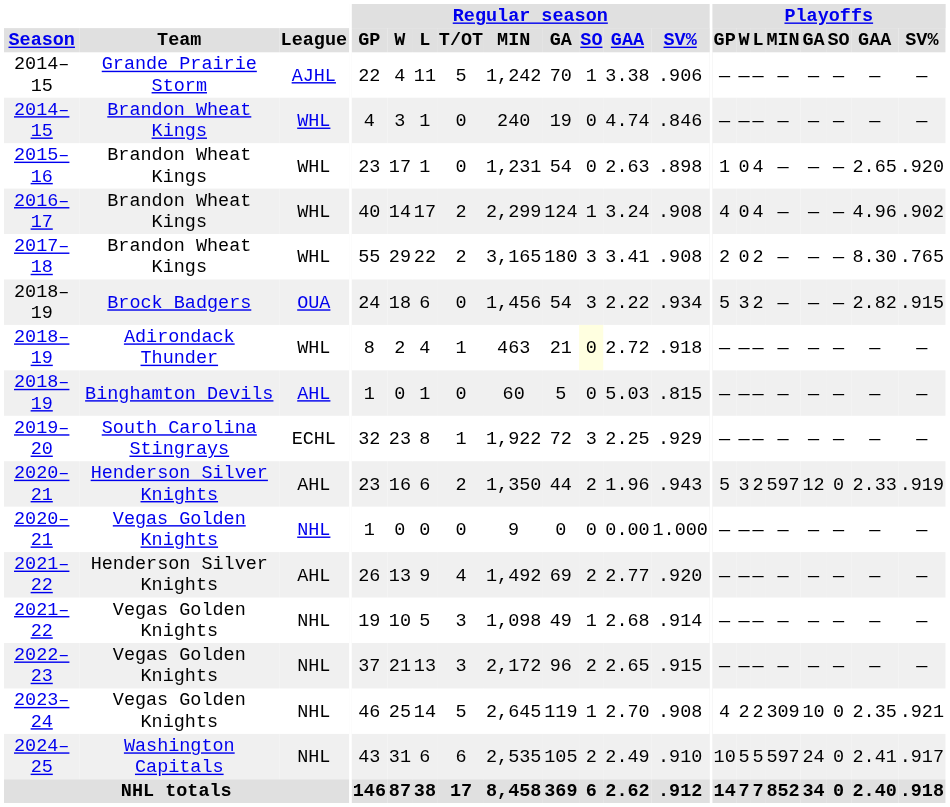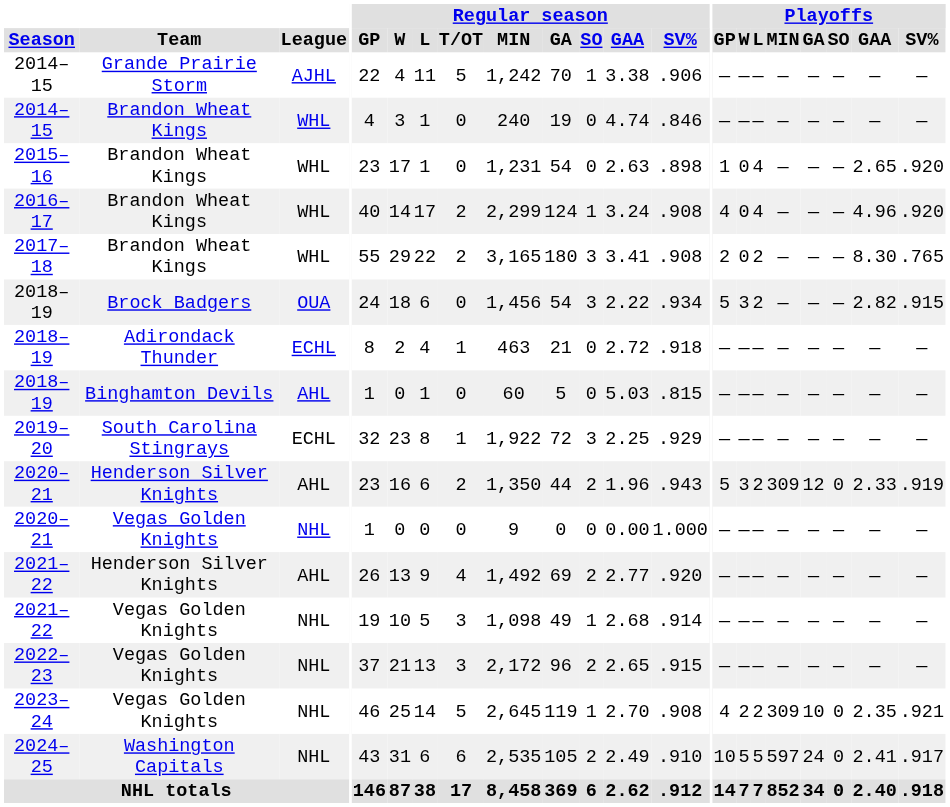 <table border="0" cellpadding="1" cellspacing="0" style="text-align:center; width:75%;">
 <tr bgcolor="#e0e0e0">
 <th colspan="3" bgcolor="#ffffff"></th>
 <th rowspan="99" bgcolor="#ffffff"></th>
 <th colspan="9" bgcolor="#e0e0e0"><a href='#'>Regular season</a></th>
 <th rowspan="99" bgcolor="#ffffff"></th>
 <th colspan="8" bgcolor="#e0e0e0"><a href='#'>Playoffs</a></th>
 </tr>
 <tr bgcolor="#e0e0e0">
 <th><a href='#'>Season</a></th>
 <th>Team</th>
 <th>League</th>
 <th>GP</th>
 <th>W</th>
 <th>L</th>
 <th>T/OT</th>
 <th>MIN</th>
 <th>GA</th>
 <th><a href='#'>SO</a></th>
 <th><a href='#'>GAA</a></th>
 <th><a href='#'>SV%</a></th>
 <th>GP</th>
 <th>W</th>
 <th>L</th>
 <th>MIN</th>
 <th>GA</th>
 <th>SO</th>
 <th>GAA</th>
 <th>SV%</th>
 </tr>
 <tr>
 <td 2014–15 AJHL season>2014–15</td>
 <td><a href='#'>Grande Prairie Storm</a></td>
 <td><a href='#'>AJHL</a></td>
 <td>22</td>
 <td>4</td>
 <td>11</td>
 <td>5</td>
 <td>1,242</td>
 <td>70</td>
 <td>1</td>
 <td>3.38</td>
 <td>.906</td>
 <td>—</td>
 <td>—</td>
 <td>—</td>
 <td>—</td>
 <td>—</td>
 <td>—</td>
 <td>—</td>
 <td>—</td>
 </tr>
 <tr bgcolor="#f0f0f0">
 <td><a href='#'>2014–15</a></td>
 <td><a href='#'>Brandon Wheat Kings</a></td>
 <td><a href='#'>WHL</a></td>
 <td>4</td>
 <td>3</td>
 <td>1</td>
 <td>0</td>
 <td>240</td>
 <td>19</td>
 <td>0</td>
 <td>4.74</td>
 <td>.846</td>
 <td>—</td>
 <td>—</td>
 <td>—</td>
 <td>—</td>
 <td>—</td>
 <td>—</td>
 <td>—</td>
 <td>—</td>
 </tr>
 <tr>
 <td><a href='#'>2015–16</a></td>
 <td>Brandon Wheat Kings</td>
 <td>WHL</td>
 <td>23</td>
 <td>17</td>
 <td>1</td>
 <td>0</td>
 <td>1,231</td>
 <td>54</td>
 <td>0</td>
 <td>2.63</td>
 <td>.898</td>
 <td>1</td>
 <td>0</td>
 <td>4</td>
 <td>—</td>
 <td>—</td>
 <td>—</td>
 <td>2.65</td>
 <td>.920</td>
 </tr>
 <tr bgcolor="#f0f0f0">
 <td><a href='#'>2016–17</a></td>
 <td>Brandon Wheat Kings</td>
 <td>WHL</td>
 <td>40</td>
 <td>14</td>
 <td>17</td>
 <td>2</td>
 <td>2,299</td>
 <td>124</td>
 <td>1</td>
 <td>3.24</td>
 <td>.908</td>
 <td>4</td>
 <td>0</td>
 <td>4</td>
 <td>—</td>
 <td>—</td>
 <td>—</td>
 <td>4.96</td>
-<td>.902</td>
+<td>.920</td>
 </tr>
 <tr>
 <td><a href='#'>2017–18</a></td>
 <td>Brandon Wheat Kings</td>
 <td>WHL</td>
 <td>55</td>
 <td>29</td>
 <td>22</td>
 <td>2</td>
 <td>3,165</td>
 <td>180</td>
 <td>3</td>
 <td>3.41</td>
 <td>.908</td>
 <td>2</td>
 <td>0</td>
 <td>2</td>
 <td>—</td>
 <td>—</td>
 <td>—</td>
 <td>8.30</td>
 <td>.765</td>
 </tr>
 <tr bgcolor="#f0f0f0">
 <td 2018–19 OUA Hockey season>2018–19</td>
 <td><a href='#'>Brock Badgers</a></td>
 <td><a href='#'>OUA</a></td>
 <td>24</td>
 <td>18</td>
 <td>6</td>
 <td>0</td>
 <td>1,456</td>
 <td>54</td>
 <td>3</td>
 <td>2.22</td>
 <td>.934</td>
 <td>5</td>
 <td>3</td>
 <td>2</td>
 <td>—</td>
 <td>—</td>
 <td>—</td>
 <td>2.82</td>
 <td>.915</td>
 </tr>
 <tr>
 <td><a href='#'>2018–19</a></td>
 <td><a href='#'>Adirondack Thunder</a></td>
-<td>WHL</td>
+<td><a href='#'>ECHL</a></td>
 <td>8</td>
 <td>2</td>
 <td>4</td>
 <td>1</td>
 <td>463</td>
 <td>21</td>
-<td style="background: lightyellow;">0</td>
+<td>0</td>
 <td>2.72</td>
 <td>.918</td>
 <td>—</td>
 <td>—</td>
 <td>—</td>
 <td>—</td>
 <td>—</td>
 <td>—</td>
 <td>—</td>
 <td>—</td>
 </tr>
 <tr bgcolor="#f0f0f0">
 <td><a href='#'>2018–19</a></td>
 <td><a href='#'>Binghamton Devils</a></td>
 <td><a href='#'>AHL</a></td>
 <td>1</td>
 <td>0</td>
 <td>1</td>
 <td>0</td>
 <td>60</td>
 <td>5</td>
 <td>0</td>
 <td>5.03</td>
 <td>.815</td>
 <td>—</td>
 <td>—</td>
 <td>—</td>
 <td>—</td>
 <td>—</td>
 <td>—</td>
 <td>—</td>
 <td>—</td>
 </tr>
 <tr>
 <td><a href='#'>2019–20</a></td>
 <td><a href='#'>South Carolina Stingrays</a></td>
 <td>ECHL</td>
 <td>32</td>
 <td>23</td>
 <td>8</td>
 <td>1</td>
 <td>1,922</td>
 <td>72</td>
 <td>3</td>
 <td>2.25</td>
 <td>.929</td>
 <td>—</td>
 <td>—</td>
 <td>—</td>
 <td>—</td>
 <td>—</td>
 <td>—</td>
 <td>—</td>
 <td>—</td>
 </tr>
 <tr bgcolor="#f0f0f0">
 <td><a href='#'>2020–21</a></td>
 <td><a href='#'>Henderson Silver Knights</a></td>
 <td>AHL</td>
 <td>23</td>
 <td>16</td>
 <td>6</td>
 <td>2</td>
 <td>1,350</td>
 <td>44</td>
 <td>2</td>
 <td>1.96</td>
 <td>.943</td>
 <td>5</td>
 <td>3</td>
 <td>2</td>
-<td>597</td>
+<td>309</td>
 <td>12</td>
 <td>0</td>
 <td>2.33</td>
 <td>.919</td>
 </tr>
 <tr>
 <td><a href='#'>2020–21</a></td>
 <td><a href='#'>Vegas Golden Knights</a></td>
 <td><a href='#'>NHL</a></td>
 <td>1</td>
 <td>0</td>
 <td>0</td>
 <td>0</td>
 <td>9</td>
 <td>0</td>
 <td>0</td>
 <td>0.00</td>
 <td>1.000</td>
 <td>—</td>
 <td>—</td>
 <td>—</td>
 <td>—</td>
 <td>—</td>
 <td>—</td>
 <td>—</td>
 <td>—</td>
 </tr>
 <tr bgcolor="#f0f0f0">
 <td><a href='#'>2021–22</a></td>
 <td>Henderson Silver Knights</td>
 <td>AHL</td>
 <td>26</td>
 <td>13</td>
 <td>9</td>
 <td>4</td>
 <td>1,492</td>
 <td>69</td>
 <td>2</td>
 <td>2.77</td>
 <td>.920</td>
 <td>—</td>
 <td>—</td>
 <td>—</td>
 <td>—</td>
 <td>—</td>
 <td>—</td>
 <td>—</td>
 <td>—</td>
 </tr>
 <tr>
 <td><a href='#'>2021–22</a></td>
 <td>Vegas Golden Knights</td>
 <td>NHL</td>
 <td>19</td>
 <td>10</td>
 <td>5</td>
 <td>3</td>
 <td>1,098</td>
 <td>49</td>
 <td>1</td>
 <td>2.68</td>
 <td>.914</td>
 <td>—</td>
 <td>—</td>
 <td>—</td>
 <td>—</td>
 <td>—</td>
 <td>—</td>
 <td>—</td>
 <td>—</td>
 </tr>
 <tr bgcolor="#f0f0f0">
 <td><a href='#'>2022–23</a></td>
 <td>Vegas Golden Knights</td>
 <td>NHL</td>
 <td>37</td>
 <td>21</td>
 <td>13</td>
 <td>3</td>
 <td>2,172</td>
 <td>96</td>
 <td>2</td>
 <td>2.65</td>
 <td>.915</td>
 <td>—</td>
 <td>—</td>
 <td>—</td>
 <td>—</td>
 <td>—</td>
 <td>—</td>
 <td>—</td>
 <td>—</td>
 </tr>
 <tr>
 <td><a href='#'>2023–24</a></td>
 <td>Vegas Golden Knights</td>
 <td>NHL</td>
 <td>46</td>
 <td>25</td>
 <td>14</td>
 <td>5</td>
 <td>2,645</td>
 <td>119</td>
 <td>1</td>
 <td>2.70</td>
 <td>.908</td>
 <td>4</td>
 <td>2</td>
 <td>2</td>
 <td>309</td>
 <td>10</td>
 <td>0</td>
 <td>2.35</td>
 <td>.921</td>
 </tr>
 <tr bgcolor="#f0f0f0">
 <td><a href='#'>2024–25</a></td>
 <td><a href='#'>Washington Capitals</a></td>
 <td>NHL</td>
 <td>43</td>
 <td>31</td>
 <td>6</td>
 <td>6</td>
 <td>2,535</td>
 <td>105</td>
 <td>2</td>
 <td>2.49</td>
 <td>.910</td>
 <td>10</td>
 <td>5</td>
 <td>5</td>
 <td>597</td>
 <td>24</td>
 <td>0</td>
 <td>2.41</td>
 <td>.917</td>
 </tr>
 <tr bgcolor="#e0e0e0">
 <th colspan="3">NHL totals</th>
 <th>146</th>
 <th>87</th>
 <th>38</th>
 <th>17</th>
 <th>8,458</th>
 <th>369</th>
 <th>6</th>
 <th>2.62</th>
 <th>.912</th>
 <th>14</th>
 <th>7</th>
 <th>7</th>
 <th>852</th>
 <th>34</th>
 <th>0</th>
 <th>2.40</th>
 <th>.918</th>
 </tr>
 </table>
